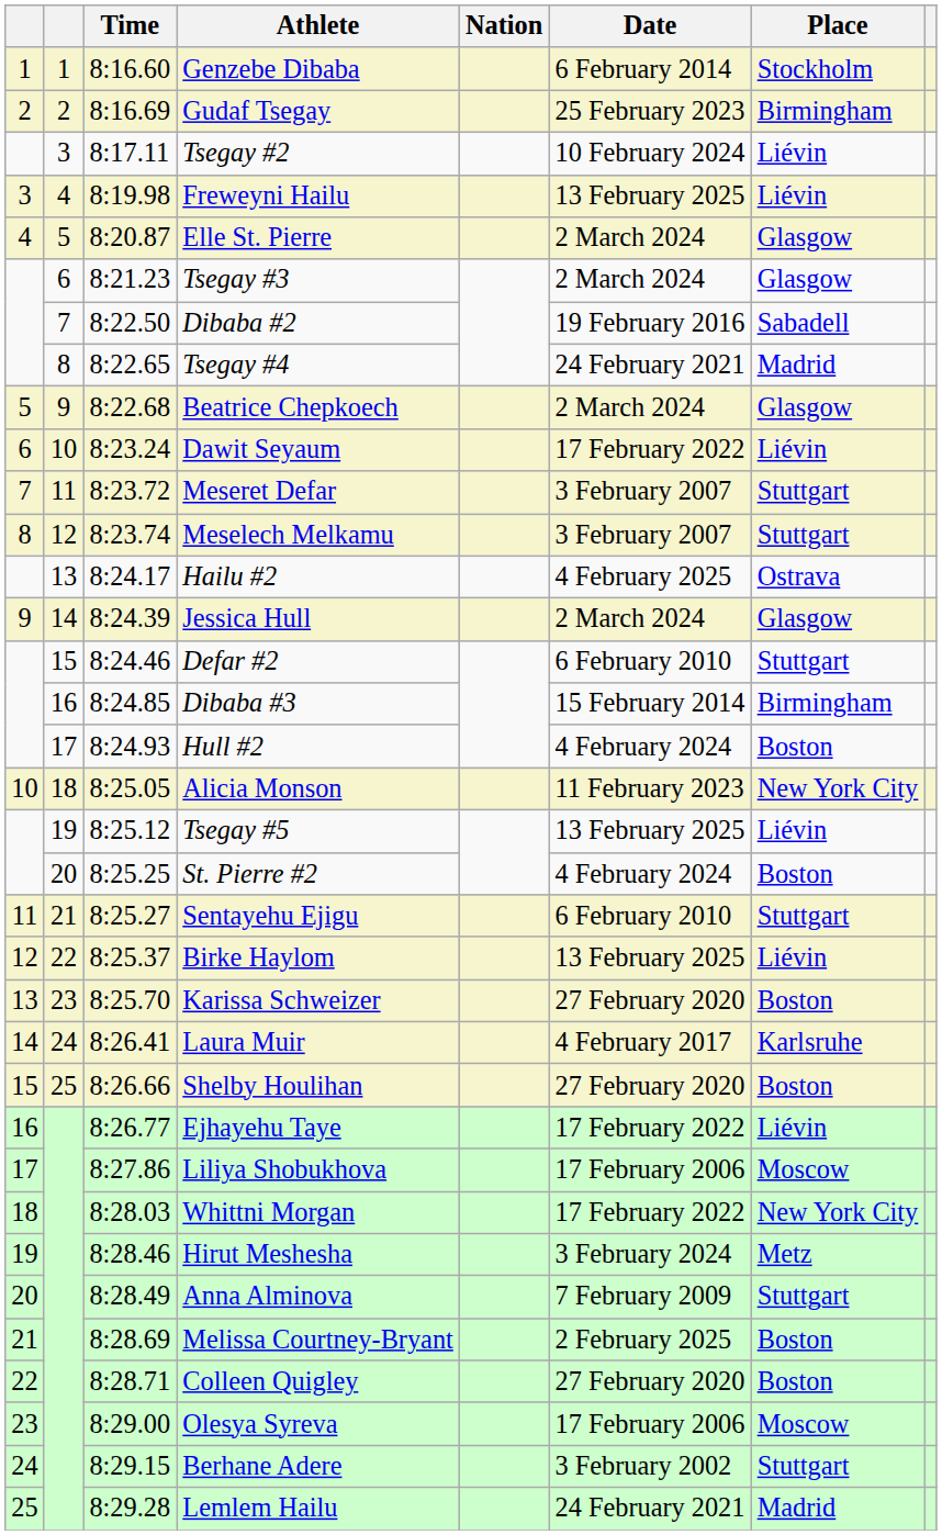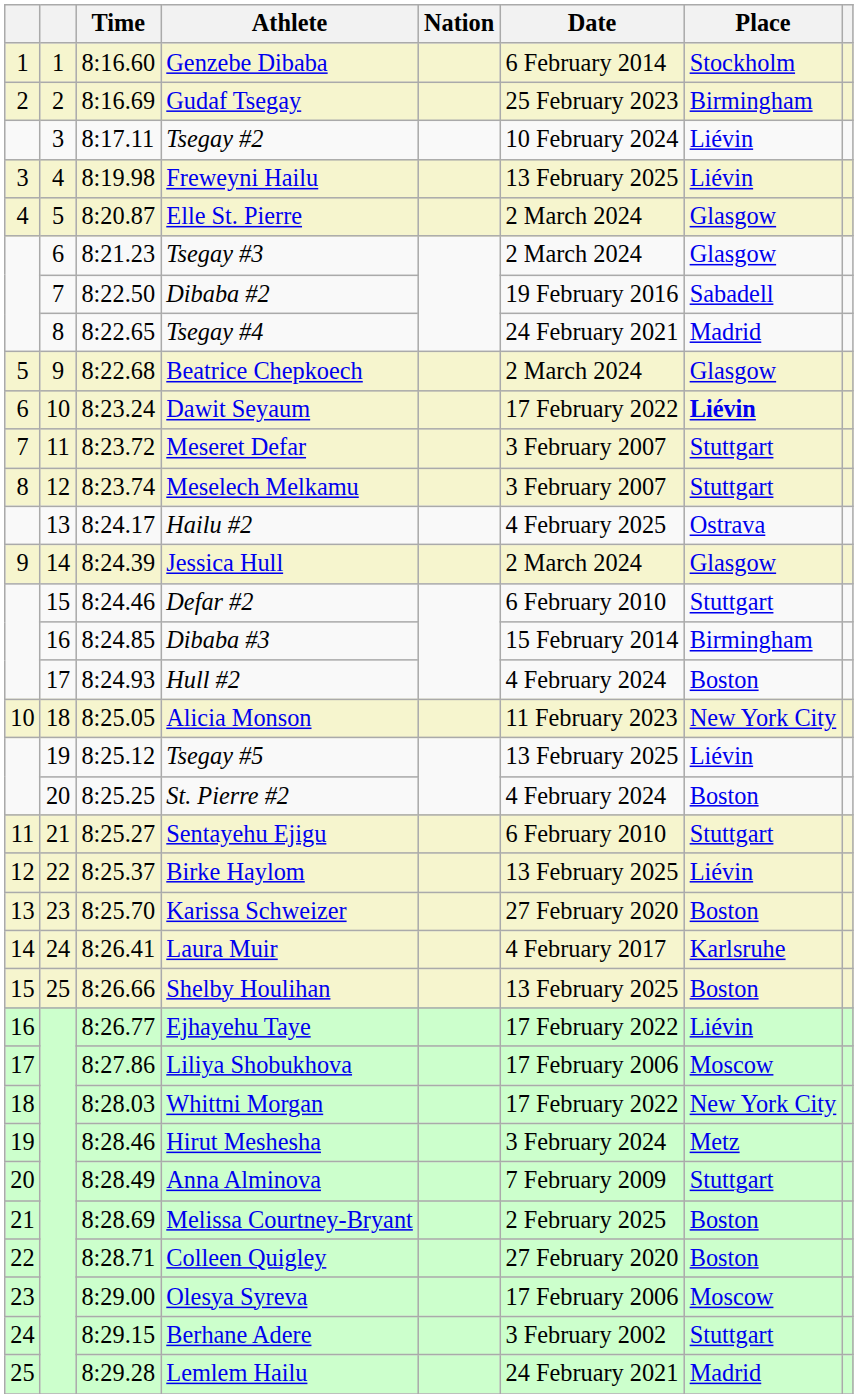 <table class="wikitable sortable">
 <tr>
 <th></th>
 <th></th>
 <th>Time</th>
 <th>Athlete</th>
 <th>Nation</th>
 <th>Date</th>
 <th>Place</th>
 <th class="unsortable"></th>
 </tr>
 <tr bgcolor="#f6F5CE">
 <td align="center">1</td>
 <td align="center">1</td>
 <td>8:16.60</td>
 <td><a href='#'>Genzebe Dibaba</a></td>
 <td></td>
 <td>6 February 2014</td>
 <td><a href='#'>Stockholm</a></td>
 <td></td>
 </tr>
 <tr bgcolor="#f6F5CE">
 <td align="center">2</td>
 <td align="center">2</td>
 <td>8:16.69</td>
 <td><a href='#'>Gudaf Tsegay</a></td>
 <td></td>
 <td>25 February 2023</td>
 <td><a href='#'>Birmingham</a></td>
 <td></td>
 </tr>
 <tr>
 <td align="center"></td>
 <td align="center">3</td>
 <td>8:17.11</td>
 <td><em>Tsegay #2</em></td>
 <td></td>
 <td>10 February 2024</td>
 <td><a href='#'>Liévin</a></td>
 <td></td>
 </tr>
 <tr bgcolor="#f6F5CE">
 <td align="center">3</td>
 <td align="center">4</td>
 <td>8:19.98</td>
 <td><a href='#'>Freweyni Hailu</a></td>
 <td></td>
 <td>13 February 2025</td>
 <td><a href='#'>Liévin</a></td>
 <td></td>
 </tr>
 <tr bgcolor="#f6F5CE">
 <td align="center">4</td>
 <td align="center">5</td>
 <td>8:20.87</td>
 <td><a href='#'>Elle St. Pierre</a></td>
 <td></td>
 <td>2 March 2024</td>
 <td><a href='#'>Glasgow</a></td>
 <td></td>
 </tr>
 <tr>
 <td rowspan="3" align="center"></td>
 <td align="center">6</td>
 <td>8:21.23</td>
 <td><em>Tsegay #3</em></td>
 <td rowspan="3"></td>
 <td>2 March 2024</td>
 <td><a href='#'>Glasgow</a></td>
 <td></td>
 </tr>
 <tr>
 <td align="center">7</td>
 <td>8:22.50</td>
 <td><em>Dibaba #2</em></td>
 <td>19 February 2016</td>
 <td><a href='#'>Sabadell</a></td>
 <td></td>
 </tr>
 <tr>
 <td align="center">8</td>
 <td>8:22.65</td>
 <td><em>Tsegay #4</em></td>
 <td>24 February 2021</td>
 <td><a href='#'>Madrid</a></td>
 <td></td>
 </tr>
 <tr bgcolor="#f6F5CE">
 <td align="center">5</td>
 <td align="center">9</td>
 <td>8:22.68</td>
 <td><a href='#'>Beatrice Chepkoech</a></td>
 <td></td>
 <td>2 March 2024</td>
 <td><a href='#'>Glasgow</a></td>
 <td></td>
 </tr>
 <tr bgcolor="#f6F5CE">
 <td align="center">6</td>
 <td align="center">10</td>
 <td>8:23.24</td>
 <td><a href='#'>Dawit Seyaum</a></td>
 <td></td>
 <td>17 February 2022</td>
-<td><a href='#'>Liévin</a></td>
+<td><strong><a href='#'>Liévin</a></strong></td>
 <td></td>
 </tr>
 <tr bgcolor="#f6F5CE">
 <td align="center">7</td>
 <td align="center">11</td>
 <td>8:23.72</td>
 <td><a href='#'>Meseret Defar</a></td>
 <td></td>
 <td>3 February 2007</td>
 <td><a href='#'>Stuttgart</a></td>
 <td></td>
 </tr>
 <tr bgcolor="#f6F5CE">
 <td align="center">8</td>
 <td align="center">12</td>
 <td>8:23.74</td>
 <td><a href='#'>Meselech Melkamu</a></td>
 <td></td>
 <td>3 February 2007</td>
 <td><a href='#'>Stuttgart</a></td>
 <td></td>
 </tr>
 <tr>
 <td></td>
 <td align="center">13</td>
 <td>8:24.17</td>
 <td><em>Hailu #2</em></td>
 <td></td>
 <td>4 February 2025</td>
 <td><a href='#'>Ostrava</a></td>
 <td></td>
 </tr>
 <tr bgcolor="#f6F5CE">
 <td align="center">9</td>
 <td align="center">14</td>
 <td>8:24.39</td>
 <td><a href='#'>Jessica Hull</a></td>
 <td></td>
 <td>2 March 2024</td>
 <td><a href='#'>Glasgow</a></td>
 <td></td>
 </tr>
 <tr>
 <td rowspan="3"></td>
 <td align="center">15</td>
 <td>8:24.46</td>
 <td><em>Defar #2</em></td>
 <td rowspan="3"></td>
 <td>6 February 2010</td>
 <td><a href='#'>Stuttgart</a></td>
 <td></td>
 </tr>
 <tr>
 <td align="center">16</td>
 <td>8:24.85</td>
 <td><em>Dibaba #3</em></td>
 <td>15 February 2014</td>
 <td><a href='#'>Birmingham</a></td>
 <td></td>
 </tr>
 <tr>
 <td align="center">17</td>
 <td>8:24.93</td>
 <td><em>Hull #2</em></td>
 <td>4 February 2024</td>
 <td><a href='#'>Boston</a></td>
 <td></td>
 </tr>
 <tr bgcolor="#f6F5CE">
 <td align="center">10</td>
 <td align="center">18</td>
 <td>8:25.05</td>
 <td><a href='#'>Alicia Monson</a></td>
 <td></td>
 <td>11 February 2023</td>
 <td><a href='#'>New York City</a></td>
 <td></td>
 </tr>
 <tr>
 <td rowspan="2"></td>
 <td align="center">19</td>
 <td>8:25.12</td>
 <td><em>Tsegay #5</em></td>
 <td rowspan="2"></td>
 <td>13 February 2025</td>
 <td><a href='#'>Liévin</a></td>
 <td></td>
 </tr>
 <tr>
 <td align="center">20</td>
 <td>8:25.25</td>
 <td><em>St. Pierre #2</em></td>
 <td>4 February 2024</td>
 <td><a href='#'>Boston</a></td>
 <td></td>
 </tr>
 <tr bgcolor="#f6F5CE">
 <td align="center">11</td>
 <td align="center">21</td>
 <td>8:25.27</td>
 <td><a href='#'>Sentayehu Ejigu</a></td>
 <td></td>
 <td>6 February 2010</td>
 <td><a href='#'>Stuttgart</a></td>
 <td></td>
 </tr>
 <tr bgcolor="#f6F5CE">
 <td align="center">12</td>
 <td align="center">22</td>
 <td>8:25.37</td>
 <td><a href='#'>Birke Haylom</a></td>
 <td></td>
 <td>13 February 2025</td>
 <td><a href='#'>Liévin</a></td>
 <td></td>
 </tr>
 <tr bgcolor="#f6F5CE">
 <td align="center">13</td>
 <td align="center">23</td>
 <td>8:25.70</td>
 <td><a href='#'>Karissa Schweizer</a></td>
 <td></td>
 <td>27 February 2020</td>
 <td><a href='#'>Boston</a></td>
 <td></td>
 </tr>
 <tr bgcolor="#f6F5CE">
 <td align="center">14</td>
 <td align="center">24</td>
 <td>8:26.41</td>
 <td><a href='#'>Laura Muir</a></td>
 <td></td>
 <td>4 February 2017</td>
 <td><a href='#'>Karlsruhe</a></td>
 <td></td>
 </tr>
 <tr bgcolor="#f6F5CE">
 <td align="center">15</td>
 <td align="center">25</td>
 <td>8:26.66</td>
 <td><a href='#'>Shelby Houlihan</a></td>
 <td></td>
-<td>27 February 2020</td>
+<td>13 February 2025</td>
 <td><a href='#'>Boston</a></td>
 <td></td>
 </tr>
 <tr bgcolor=#CCFFCC>
 <td align="center">16</td>
 <td rowspan="10"></td>
 <td>8:26.77</td>
 <td><a href='#'>Ejhayehu Taye</a></td>
 <td></td>
 <td>17 February 2022</td>
 <td><a href='#'>Liévin</a></td>
 <td></td>
 </tr>
 <tr bgcolor=#CCFFCC>
 <td align="center">17</td>
 <td>8:27.86</td>
 <td><a href='#'>Liliya Shobukhova</a></td>
 <td></td>
 <td>17 February 2006</td>
 <td><a href='#'>Moscow</a></td>
 <td></td>
 </tr>
 <tr bgcolor=#CCFFCC>
 <td align="center">18</td>
 <td>8:28.03</td>
 <td><a href='#'>Whittni Morgan</a></td>
 <td></td>
 <td>17 February 2022</td>
 <td><a href='#'>New York City</a></td>
 <td></td>
 </tr>
 <tr bgcolor=#CCFFCC>
 <td align="center">19</td>
 <td>8:28.46</td>
 <td><a href='#'>Hirut Meshesha</a></td>
 <td></td>
 <td>3 February 2024</td>
 <td><a href='#'>Metz</a></td>
 <td></td>
 </tr>
 <tr bgcolor=#CCFFCC>
 <td align="center">20</td>
 <td>8:28.49</td>
 <td><a href='#'>Anna Alminova</a></td>
 <td></td>
 <td>7 February 2009</td>
 <td><a href='#'>Stuttgart</a></td>
 <td></td>
 </tr>
 <tr bgcolor=#CCFFCC>
 <td align="center">21</td>
 <td>8:28.69</td>
 <td><a href='#'>Melissa Courtney-Bryant</a></td>
 <td></td>
 <td>2 February 2025</td>
 <td><a href='#'>Boston</a></td>
 <td></td>
 </tr>
 <tr bgcolor=#CCFFCC>
 <td align="center">22</td>
 <td>8:28.71</td>
 <td><a href='#'>Colleen Quigley</a></td>
 <td></td>
 <td>27 February 2020</td>
 <td><a href='#'>Boston</a></td>
 <td></td>
 </tr>
 <tr bgcolor=#CCFFCC>
 <td align="center">23</td>
 <td>8:29.00</td>
 <td><a href='#'>Olesya Syreva</a></td>
 <td></td>
 <td>17 February 2006</td>
 <td><a href='#'>Moscow</a></td>
 <td></td>
 </tr>
 <tr bgcolor=#CCFFCC>
 <td align="center">24</td>
 <td>8:29.15</td>
 <td><a href='#'>Berhane Adere</a></td>
 <td></td>
 <td>3 February 2002</td>
 <td><a href='#'>Stuttgart</a></td>
 <td></td>
 </tr>
 <tr bgcolor=#CCFFCC>
 <td align="center">25</td>
 <td>8:29.28</td>
 <td><a href='#'>Lemlem Hailu</a></td>
 <td></td>
 <td>24 February 2021</td>
 <td><a href='#'>Madrid</a></td>
 <td></td>
 </tr>
 </table>
